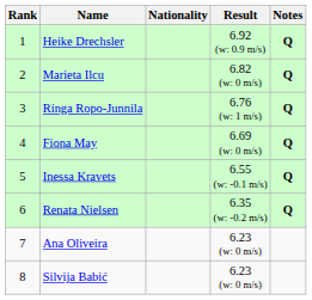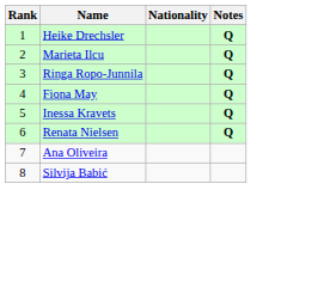 <table class="wikitable sortable" style="text-align:center">
 <tr>
 <th>Rank</th>
 <th>Name</th>
 <th>Nationality</th>
-<th>Result</th>
 <th>Notes</th>
 </tr>
 <tr bgcolor=ccffcc>
 <td>1</td>
 <td align=left><a href='#'>Heike Drechsler</a></td>
 <td align=left></td>
-<td>6.92<br><small>(w: 0.9 m/s)</small></td>
 <td><strong>Q</strong></td>
 </tr>
 <tr bgcolor=ccffcc>
 <td>2</td>
 <td align=left><a href='#'>Marieta Ilcu</a></td>
 <td align=left></td>
-<td>6.82<br><small>(w: 0 m/s)</small></td>
 <td><strong>Q</strong></td>
 </tr>
 <tr bgcolor=ccffcc>
 <td>3</td>
 <td align=left><a href='#'>Ringa Ropo-Junnila</a></td>
 <td align=left></td>
-<td>6.76<br><small>(w: 1 m/s)</small></td>
 <td><strong>Q</strong></td>
 </tr>
 <tr bgcolor=ccffcc>
 <td>4</td>
 <td align=left><a href='#'>Fiona May</a></td>
 <td align=left></td>
-<td>6.69<br><small>(w: 0 m/s)</small></td>
 <td><strong>Q</strong></td>
 </tr>
 <tr bgcolor=ccffcc>
 <td>5</td>
 <td align=left><a href='#'>Inessa Kravets</a></td>
 <td align=left></td>
-<td>6.55<br><small>(w: -0.1 m/s)</small></td>
 <td><strong>Q</strong></td>
 </tr>
 <tr bgcolor=ccffcc>
 <td>6</td>
 <td align=left><a href='#'>Renata Nielsen</a></td>
 <td align=left></td>
-<td>6.35<br><small>(w: -0.2 m/s)</small></td>
 <td><strong>Q</strong></td>
 </tr>
 <tr>
 <td>7</td>
 <td align=left><a href='#'>Ana Oliveira</a></td>
 <td align=left></td>
-<td>6.23<br><small>(w: 0 m/s)</small></td>
 <td></td>
 </tr>
 <tr>
 <td>8</td>
 <td align=left><a href='#'>Silvija Babić</a></td>
 <td align=left></td>
-<td>6.23<br><small>(w: 0 m/s)</small></td>
 <td></td>
 </tr>
 </table>
